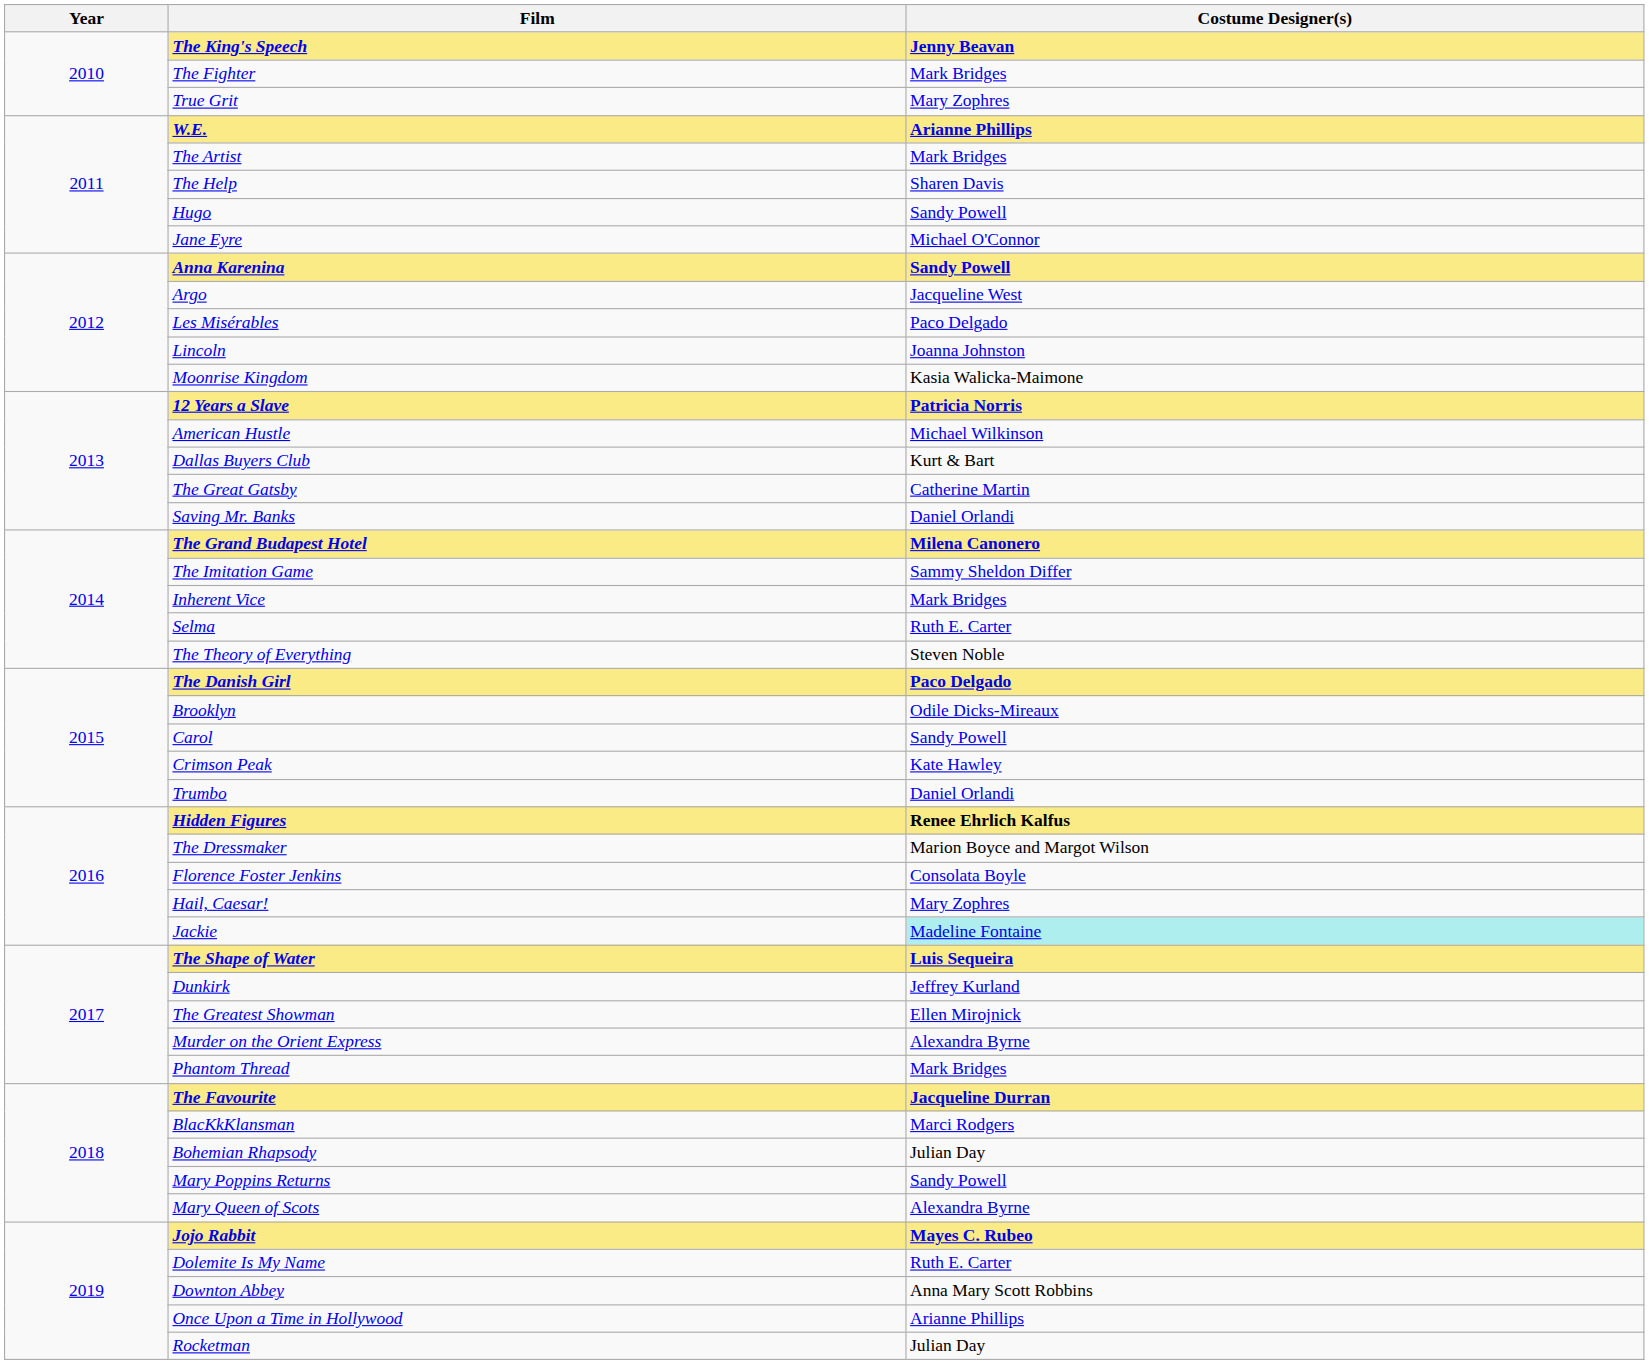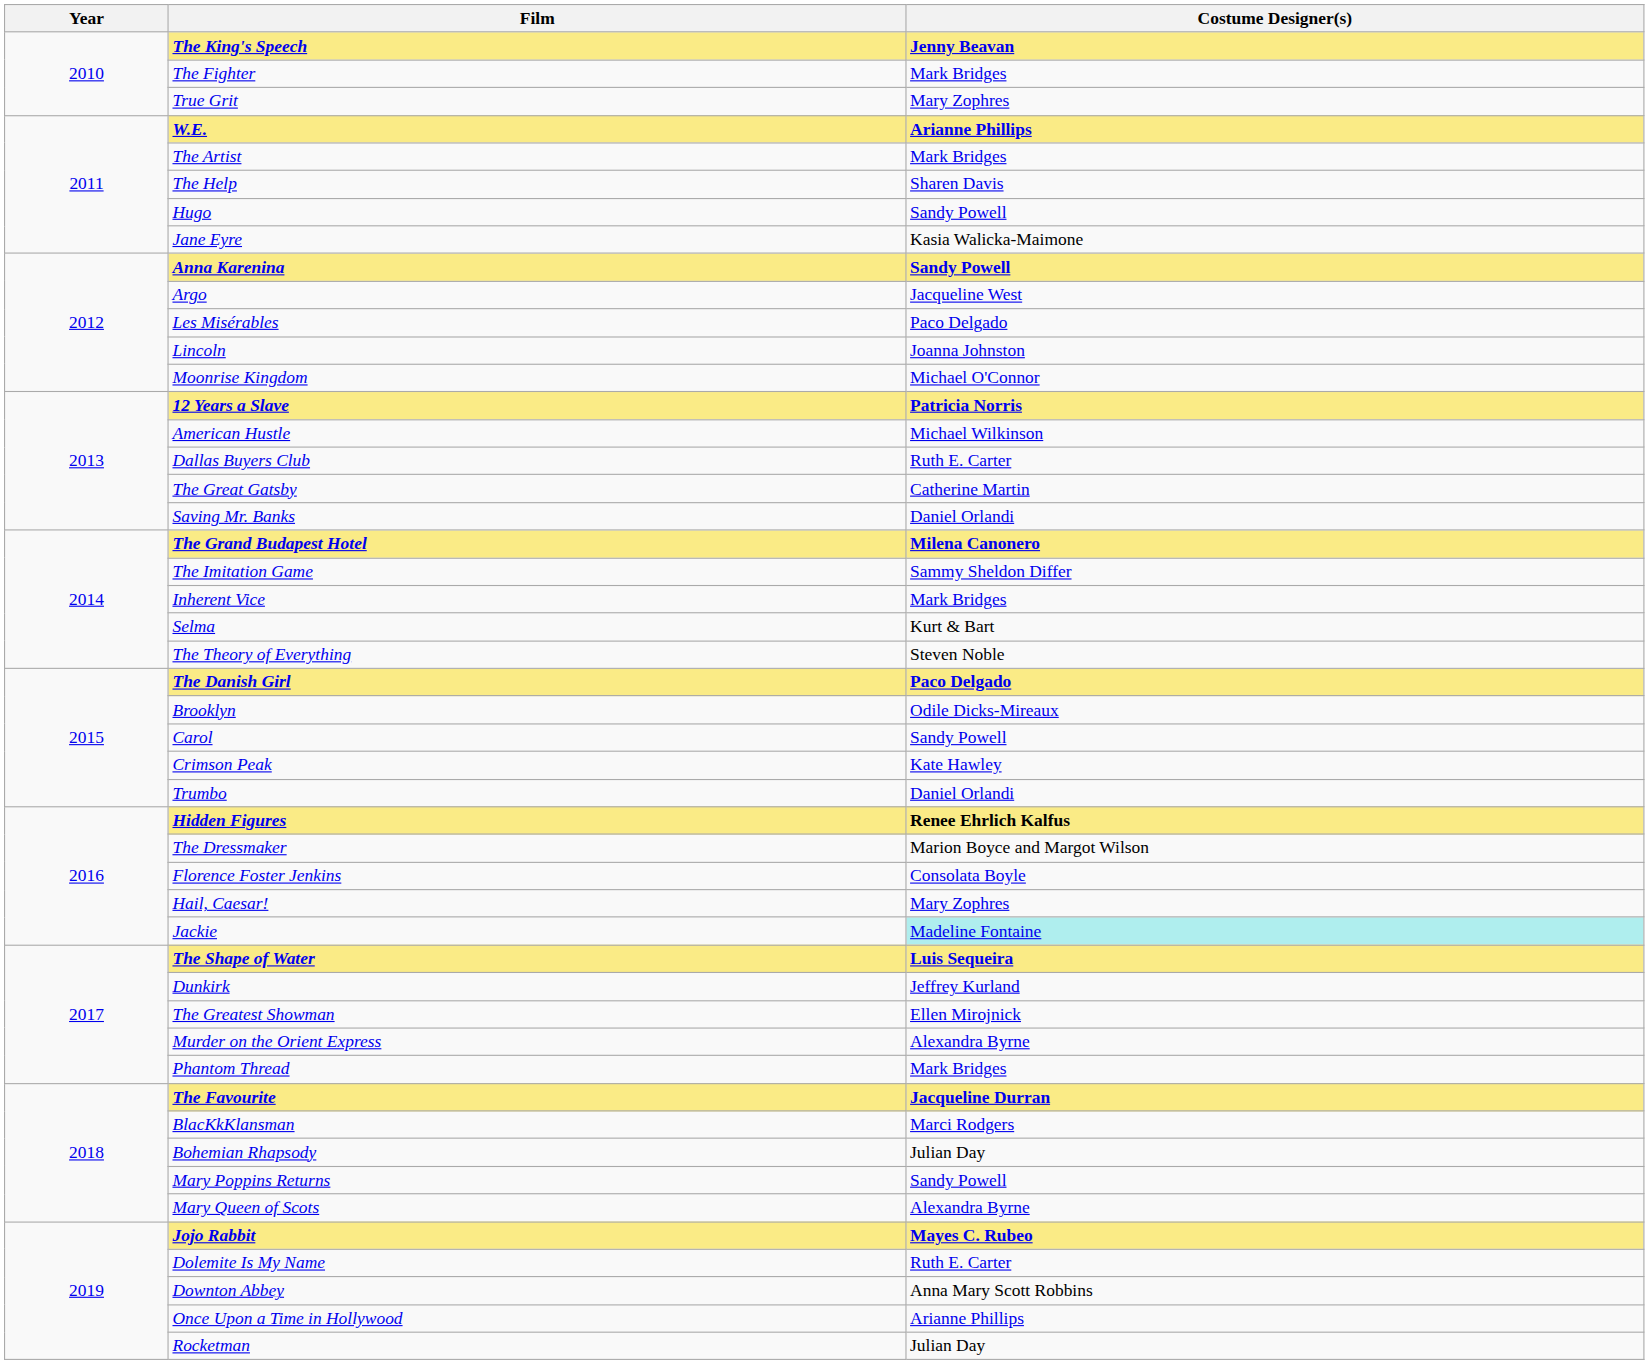 <table class="wikitable" width="95%" cellpadding="5">
 <tr>
 <th width="10%">Year</th>
 <th width="45%">Film</th>
 <th width="45%">Costume Designer(s)</th>
 </tr>
 <tr>
 <td rowspan="3" style="text-align:center;"><a href='#'>2010</a></td>
 <td style="background:#FAEB86;"><strong><em><a href='#'>The King's Speech</a></em></strong></td>
 <td style="background:#FAEB86;"><strong><a href='#'>Jenny Beavan</a></strong></td>
 </tr>
 <tr>
 <td><em><a href='#'>The Fighter</a></em></td>
 <td><a href='#'>Mark Bridges</a></td>
 </tr>
 <tr>
 <td><em><a href='#'>True Grit</a></em></td>
 <td><a href='#'>Mary Zophres</a></td>
 </tr>
 <tr>
 <td rowspan="5" style="text-align:center;"><a href='#'>2011</a></td>
 <td style="background:#FAEB86;"><strong><em><a href='#'>W.E.</a></em></strong></td>
 <td style="background:#FAEB86;"><strong><a href='#'>Arianne Phillips</a></strong></td>
 </tr>
 <tr>
 <td><em><a href='#'>The Artist</a></em></td>
 <td><a href='#'>Mark Bridges</a></td>
 </tr>
 <tr>
 <td><em><a href='#'>The Help</a></em></td>
 <td><a href='#'>Sharen Davis</a></td>
 </tr>
 <tr>
 <td><em><a href='#'>Hugo</a></em></td>
 <td><a href='#'>Sandy Powell</a></td>
 </tr>
 <tr>
 <td><em><a href='#'>Jane Eyre</a></em></td>
-<td><a href='#'>Michael O'Connor</a></td>
+<td>Kasia Walicka-Maimone</td>
 </tr>
 <tr>
 <td rowspan="5" style="text-align:center;"><a href='#'>2012</a></td>
 <td style="background:#FAEB86;"><strong><em><a href='#'>Anna Karenina</a></em></strong></td>
 <td style="background:#FAEB86;"><strong><a href='#'>Sandy Powell</a></strong></td>
 </tr>
 <tr>
 <td><em><a href='#'>Argo</a></em></td>
 <td><a href='#'>Jacqueline West</a></td>
 </tr>
 <tr>
 <td><em><a href='#'>Les Misérables</a></em></td>
 <td><a href='#'>Paco Delgado</a></td>
 </tr>
 <tr>
 <td><em><a href='#'>Lincoln</a></em></td>
 <td><a href='#'>Joanna Johnston</a></td>
 </tr>
 <tr>
 <td><em><a href='#'>Moonrise Kingdom</a></em></td>
-<td>Kasia Walicka-Maimone</td>
+<td><a href='#'>Michael O'Connor</a></td>
 </tr>
 <tr>
 <td rowspan="5" style="text-align:center;"><a href='#'>2013</a><br></td>
 <td style="background:#FAEB86;"><strong><em><a href='#'>12 Years a Slave</a></em></strong></td>
 <td style="background:#FAEB86;"><strong><a href='#'>Patricia Norris</a></strong></td>
 </tr>
 <tr>
 <td><em><a href='#'>American Hustle</a></em></td>
 <td><a href='#'>Michael Wilkinson</a></td>
 </tr>
 <tr>
 <td><em><a href='#'>Dallas Buyers Club</a></em></td>
-<td>Kurt & Bart</td>
+<td><a href='#'>Ruth E. Carter</a></td>
 </tr>
 <tr>
 <td><em><a href='#'>The Great Gatsby</a></em></td>
 <td><a href='#'>Catherine Martin</a></td>
 </tr>
 <tr>
 <td><em><a href='#'>Saving Mr. Banks</a></em></td>
 <td><a href='#'>Daniel Orlandi</a></td>
 </tr>
 <tr>
 <td rowspan="5" style="text-align:center;"><a href='#'>2014</a><br></td>
 <td style="background:#FAEB86;"><strong><em><a href='#'>The Grand Budapest Hotel</a></em></strong></td>
 <td style="background:#FAEB86;"><strong><a href='#'>Milena Canonero</a></strong></td>
 </tr>
 <tr>
 <td><em><a href='#'>The Imitation Game</a></em></td>
 <td><a href='#'>Sammy Sheldon Differ</a></td>
 </tr>
 <tr>
 <td><em><a href='#'>Inherent Vice</a></em></td>
 <td><a href='#'>Mark Bridges</a></td>
 </tr>
 <tr>
 <td><em><a href='#'>Selma</a></em></td>
-<td><a href='#'>Ruth E. Carter</a></td>
+<td>Kurt & Bart</td>
 </tr>
 <tr>
 <td><em><a href='#'>The Theory of Everything</a></em></td>
 <td>Steven Noble</td>
 </tr>
 <tr>
 <td rowspan="5" style="text-align:center;"><a href='#'>2015</a><br></td>
 <td style="background:#FAEB86;"><strong><em><a href='#'>The Danish Girl</a></em></strong></td>
 <td style="background:#FAEB86;"><strong><a href='#'>Paco Delgado</a></strong></td>
 </tr>
 <tr>
 <td><em><a href='#'>Brooklyn</a></em></td>
 <td><a href='#'>Odile Dicks-Mireaux</a></td>
 </tr>
 <tr>
 <td><em><a href='#'>Carol</a></em></td>
 <td><a href='#'>Sandy Powell</a></td>
 </tr>
 <tr>
 <td><em><a href='#'>Crimson Peak</a></em></td>
 <td><a href='#'>Kate Hawley</a></td>
 </tr>
 <tr>
 <td><em><a href='#'>Trumbo</a></em></td>
 <td><a href='#'>Daniel Orlandi</a></td>
 </tr>
 <tr>
 <td rowspan="5" style="text-align:center;"><a href='#'>2016</a><br></td>
 <td style="background:#FAEB86;"><strong><em><a href='#'>Hidden Figures</a></em></strong></td>
 <td style="background:#FAEB86;"><strong>Renee Ehrlich Kalfus</strong></td>
 </tr>
 <tr>
 <td><em><a href='#'>The Dressmaker</a></em></td>
 <td>Marion Boyce and Margot Wilson</td>
 </tr>
 <tr>
 <td><em><a href='#'>Florence Foster Jenkins</a></em></td>
 <td><a href='#'>Consolata Boyle</a></td>
 </tr>
 <tr>
 <td><em><a href='#'>Hail, Caesar!</a></em></td>
 <td><a href='#'>Mary Zophres</a></td>
 </tr>
 <tr>
 <td><em><a href='#'>Jackie</a></em></td>
 <td style="background: paleturquoise;"><a href='#'>Madeline Fontaine</a></td>
 </tr>
 <tr>
 <td rowspan="5" style="text-align:center;"><a href='#'>2017</a><br></td>
 <td style="background:#FAEB86;"><strong><em><a href='#'>The Shape of Water</a></em></strong></td>
 <td style="background:#FAEB86;"><strong><a href='#'>Luis Sequeira</a></strong></td>
 </tr>
 <tr>
 <td><em><a href='#'>Dunkirk</a></em></td>
 <td><a href='#'>Jeffrey Kurland</a></td>
 </tr>
 <tr>
 <td><em><a href='#'>The Greatest Showman</a></em></td>
 <td><a href='#'>Ellen Mirojnick</a></td>
 </tr>
 <tr>
 <td><em><a href='#'>Murder on the Orient Express</a></em></td>
 <td><a href='#'>Alexandra Byrne</a></td>
 </tr>
 <tr>
 <td><em><a href='#'>Phantom Thread</a></em></td>
 <td><a href='#'>Mark Bridges</a></td>
 </tr>
 <tr>
 <td rowspan="5" style="text-align:center;"><a href='#'>2018</a><br></td>
 <td style="background:#FAEB86;"><strong><em><a href='#'>The Favourite</a></em></strong></td>
 <td style="background:#FAEB86;"><strong><a href='#'>Jacqueline Durran</a></strong></td>
 </tr>
 <tr>
 <td><em><a href='#'>BlacKkKlansman</a></em></td>
 <td><a href='#'>Marci Rodgers</a></td>
 </tr>
 <tr>
 <td><em><a href='#'>Bohemian Rhapsody</a></em></td>
 <td>Julian Day</td>
 </tr>
 <tr>
 <td><em><a href='#'>Mary Poppins Returns</a></em></td>
 <td><a href='#'>Sandy Powell</a></td>
 </tr>
 <tr>
 <td><em><a href='#'>Mary Queen of Scots</a></em></td>
 <td><a href='#'>Alexandra Byrne</a></td>
 </tr>
 <tr>
 <td rowspan="5" style="text-align:center;"><a href='#'>2019</a><br></td>
 <td style="background:#FAEB86;"><strong><em><a href='#'>Jojo Rabbit</a></em></strong></td>
 <td style="background:#FAEB86;"><strong><a href='#'>Mayes C. Rubeo</a></strong></td>
 </tr>
 <tr>
 <td><em><a href='#'>Dolemite Is My Name</a></em></td>
 <td><a href='#'>Ruth E. Carter</a></td>
 </tr>
 <tr>
 <td><em><a href='#'>Downton Abbey</a></em></td>
 <td>Anna Mary Scott Robbins</td>
 </tr>
 <tr>
 <td><em><a href='#'>Once Upon a Time in Hollywood</a></em></td>
 <td><a href='#'>Arianne Phillips</a></td>
 </tr>
 <tr>
 <td><em><a href='#'>Rocketman</a></em></td>
 <td>Julian Day</td>
 </tr>
 </table>
